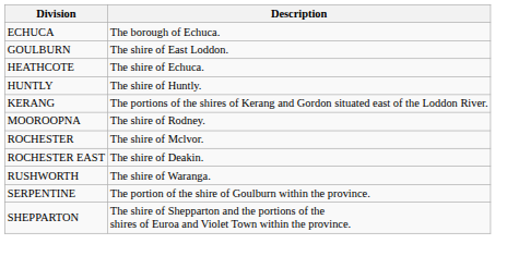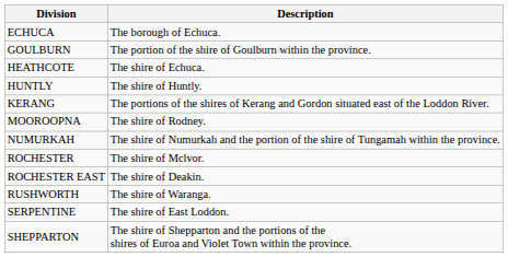 <table class="wikitable">
 <tr>
 <th>Division</th>
 <th>Description</th>
 </tr>
 <tr>
 <td>ECHUCA</td>
 <td>The borough of Echuca.</td>
 </tr>
 <tr>
 <td>GOULBURN</td>
-<td>The shire of East Loddon.</td>
+<td>The portion of the shire of Goulburn within the province.</td>
 </tr>
 <tr>
 <td>HEATHCOTE</td>
 <td>The shire of Echuca.</td>
 </tr>
 <tr>
 <td>HUNTLY</td>
 <td>The shire of Huntly.</td>
 </tr>
 <tr>
 <td>KERANG</td>
 <td>The portions of the shires of Kerang and Gordon situated east of the Loddon River.</td>
 </tr>
 <tr>
 <td>MOOROOPNA</td>
 <td>The shire of Rodney.</td>
 </tr>
 <tr>
+<td>NUMURKAH</td>
+<td>The shire of Numurkah and the portion of the shire of Tungamah within the province.</td>
+</tr>
+<tr>
 <td>ROCHESTER</td>
 <td>The shire of Mclvor.</td>
 </tr>
 <tr>
 <td>ROCHESTER EAST</td>
 <td>The shire of Deakin.</td>
 </tr>
 <tr>
 <td>RUSHWORTH</td>
 <td>The shire of Waranga.</td>
 </tr>
 <tr>
 <td>SERPENTINE</td>
-<td>The portion of the shire of Goulburn within the province.</td>
+<td>The shire of East Loddon.</td>
 </tr>
 <tr>
 <td>SHEPPARTON</td>
 <td>The shire of Shepparton and the portions of the<br>shires of Euroa and Violet Town within the province.</td>
 </tr>
 </table>
